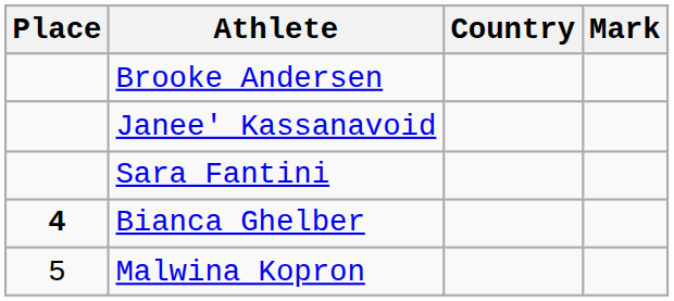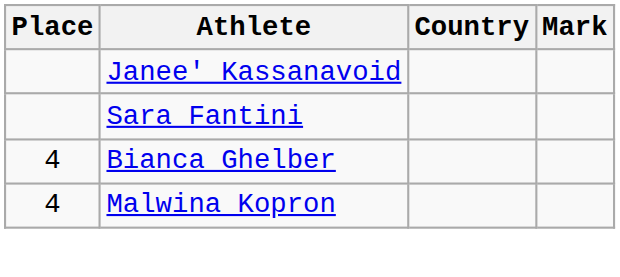 <table class="wikitable">
 <tr>
 <th>Place</th>
 <th>Athlete</th>
 <th>Country</th>
 <th>Mark</th>
-</tr>
-<tr>
-<td align=center></td>
-<td><a href='#'>Brooke Andersen</a></td>
-<td></td>
-<td></td>
 </tr>
 <tr>
 <td align=center></td>
 <td><a href='#'>Janee' Kassanavoid</a></td>
 <td></td>
 <td></td>
 </tr>
 <tr>
 <td align=center></td>
 <td><a href='#'>Sara Fantini</a></td>
 <td></td>
 <td></td>
 </tr>
 <tr>
-<td align=center><strong>4</strong></td>
+<td align=center>4</td>
 <td><a href='#'>Bianca Ghelber</a></td>
 <td></td>
 <td></td>
 </tr>
 <tr>
-<td align=center>5</td>
+<td align=center>4</td>
 <td><a href='#'>Malwina Kopron</a></td>
 <td></td>
 <td></td>
 </tr>
 </table>
